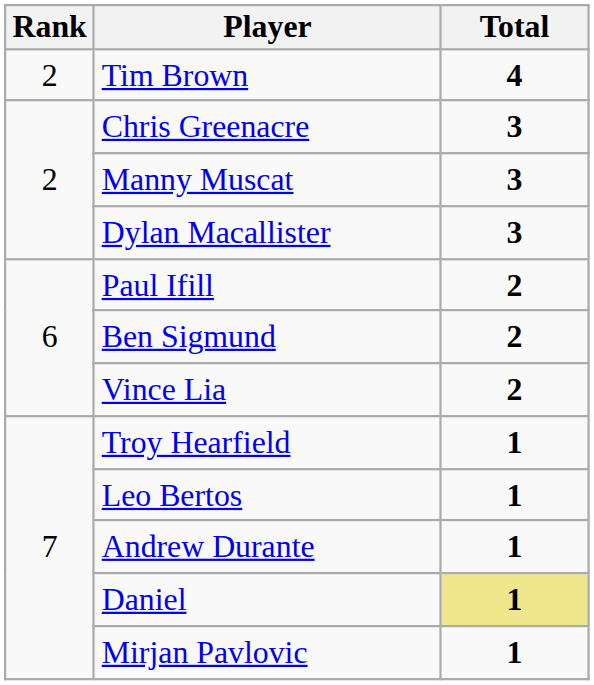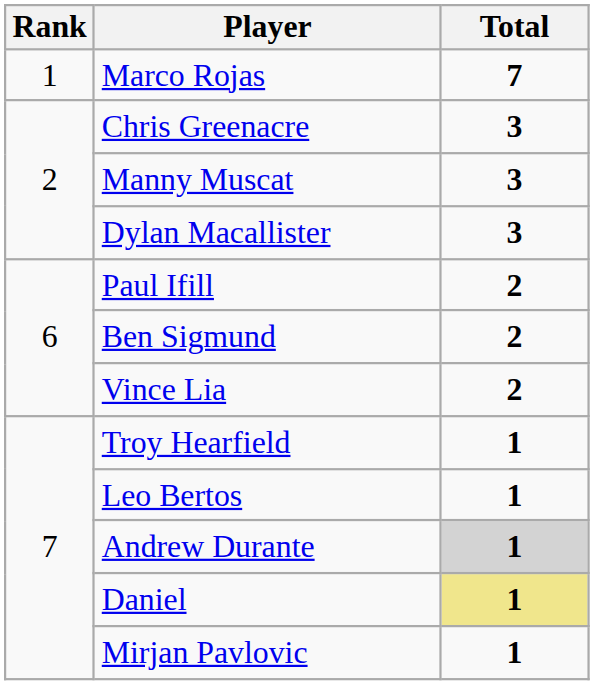 <table class="wikitable" style="text-align:center; line-height: 90%; font-size:90%;">
 <tr>
 <th>Rank</th>
 <th width=150>Player</th>
 <th width=60>Total</th>
 </tr>
 <tr>
-<td>2</td>
-<td align=left height=17> <a href='#'>Tim Brown</a></td>
-<td><strong>4</strong></td>
+<td>1</td>
+<td align=left height=17> <a href='#'>Marco Rojas</a></td>
+<td><strong>7</strong></td>
 </tr>
 <tr>
 <td rowspan=3>2</td>
 <td align=left height=17> <a href='#'>Chris Greenacre</a></td>
 <td><strong>3</strong></td>
 </tr>
 <tr>
 <td align=left height=17> <a href='#'>Manny Muscat</a></td>
 <td><strong>3</strong></td>
 </tr>
 <tr>
 <td align=left height=17> <a href='#'>Dylan Macallister</a></td>
 <td><strong>3</strong></td>
 </tr>
 <tr>
 <td rowspan=3>6</td>
 <td align=left height=17> <a href='#'>Paul Ifill</a></td>
 <td><strong>2</strong></td>
 </tr>
 <tr>
 <td align=left height=17> <a href='#'>Ben Sigmund</a></td>
 <td><strong>2</strong></td>
 </tr>
 <tr>
 <td align=left height=17> <a href='#'>Vince Lia</a></td>
 <td><strong>2</strong></td>
 </tr>
 <tr>
 <td rowspan=5>7</td>
 <td align=left height=17> <a href='#'>Troy Hearfield</a></td>
 <td><strong>1</strong></td>
 </tr>
 <tr>
 <td align=left height=17> <a href='#'>Leo Bertos</a></td>
 <td><strong>1</strong></td>
 </tr>
 <tr>
 <td align=left height=17> <a href='#'>Andrew Durante</a></td>
-<td><strong>1</strong></td>
+<td style="background: lightgrey;"><strong>1</strong></td>
 </tr>
 <tr>
 <td align=left height=17> <a href='#'>Daniel</a></td>
 <td style="background: khaki;"><strong>1</strong></td>
 </tr>
 <tr>
 <td align=left height=17> <a href='#'>Mirjan Pavlovic</a></td>
 <td><strong>1</strong></td>
 </tr>
 </table>
